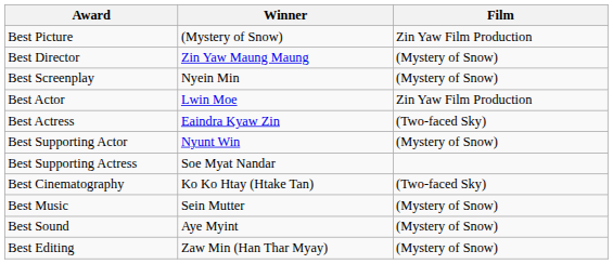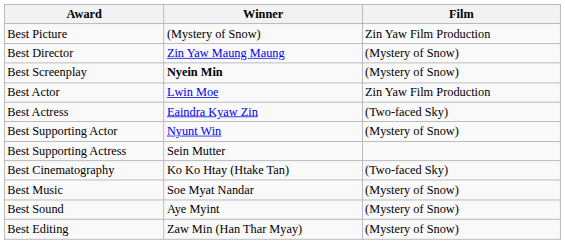 <table class="wikitable">
 <tr>
 <th width="200"><strong>Award</strong></th>
 <th width="250"><strong>Winner</strong></th>
 <th width="250"><strong>Film</strong></th>
 </tr>
 <tr>
 <td>Best Picture</td>
 <td> (Mystery of Snow)</td>
 <td>Zin Yaw Film Production</td>
 </tr>
 <tr>
 <td>Best Director</td>
 <td><a href='#'>Zin Yaw Maung Maung</a></td>
 <td> (Mystery of Snow)</td>
 </tr>
 <tr>
 <td>Best Screenplay</td>
-<td>Nyein Min</td>
+<td><strong>Nyein Min</strong></td>
 <td> (Mystery of Snow)</td>
 </tr>
 <tr>
 <td>Best Actor</td>
 <td><a href='#'>Lwin Moe</a></td>
 <td>Zin Yaw Film Production</td>
 </tr>
 <tr>
 <td>Best Actress</td>
 <td><a href='#'>Eaindra Kyaw Zin</a></td>
 <td> (Two-faced Sky)</td>
 </tr>
 <tr>
 <td>Best Supporting Actor</td>
 <td><a href='#'>Nyunt Win</a></td>
 <td> (Mystery of Snow)</td>
 </tr>
 <tr>
 <td>Best Supporting Actress</td>
-<td>Soe Myat Nandar</td>
+<td>Sein Mutter</td>
 <td></td>
 </tr>
 <tr>
 <td>Best Cinematography</td>
 <td>Ko Ko Htay (Htake Tan)</td>
 <td> (Two-faced Sky)</td>
 </tr>
 <tr>
 <td>Best Music</td>
-<td>Sein Mutter</td>
+<td>Soe Myat Nandar</td>
 <td> (Mystery of Snow)</td>
 </tr>
 <tr>
 <td>Best Sound</td>
 <td>Aye Myint</td>
 <td> (Mystery of Snow)</td>
 </tr>
 <tr>
 <td>Best Editing</td>
 <td>Zaw Min (Han Thar Myay)</td>
 <td> (Mystery of Snow)</td>
 </tr>
 </table>
